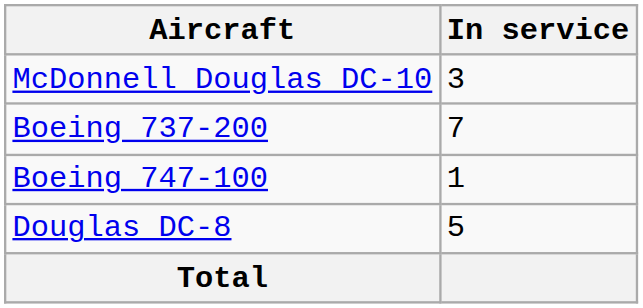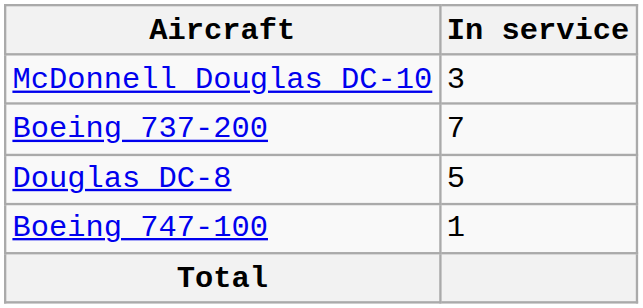 <table class="wikitable">
 <tr>
 <th>Aircraft</th>
 <th>In service</th>
 </tr>
 <tr>
 <td><a href='#'>McDonnell Douglas DC-10</a></td>
 <td>3</td>
 </tr>
 <tr>
 <td><a href='#'>Boeing 737-200</a></td>
 <td>7</td>
 </tr>
 <tr>
+<td><a href='#'>Douglas DC-8</a></td>
+<td>5</td>
+</tr>
+<tr>
 <td><a href='#'>Boeing 747-100</a></td>
 <td>1</td>
-</tr>
-<tr>
-<td><a href='#'>Douglas DC-8</a></td>
-<td>5</td>
 </tr>
 <tr>
 <th>Total</th>
 <th></th>
 </tr>
 </table>
